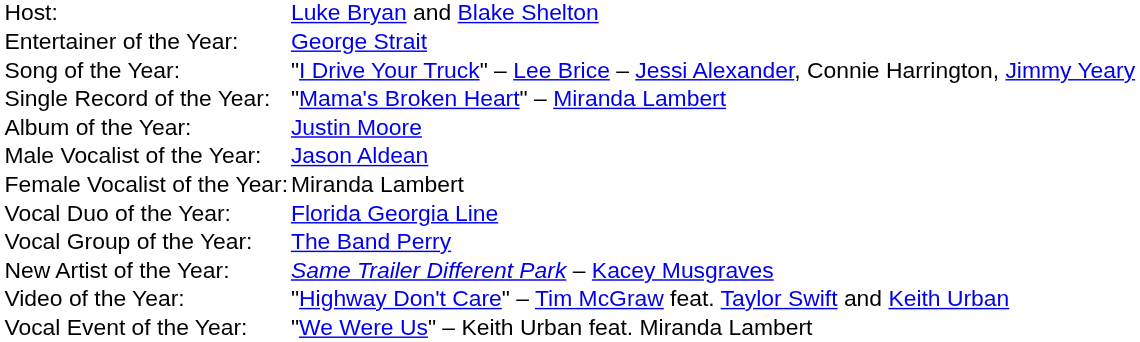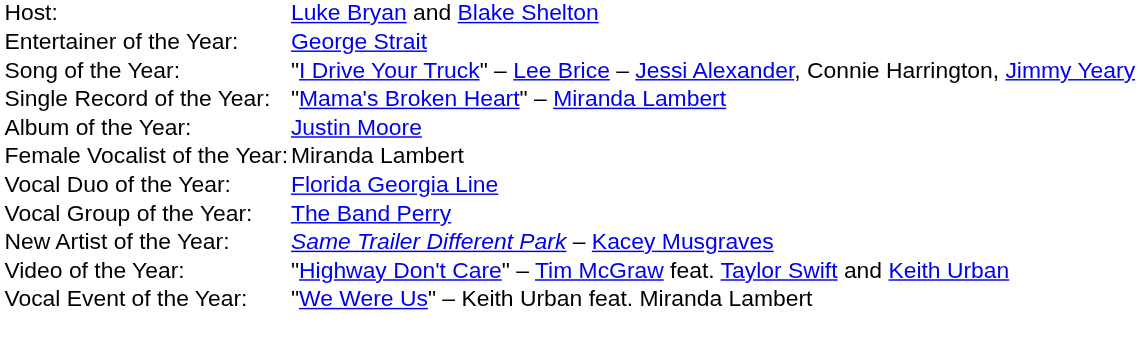 <table cellspacing="0" border="0" cellpadding="1">
 <tr>
 <td>Host:</td>
 <td><a href='#'>Luke Bryan</a> and <a href='#'>Blake Shelton</a></td>
 </tr>
 <tr>
 <td>Entertainer of the Year:</td>
 <td><a href='#'>George Strait</a></td>
 </tr>
 <tr>
 <td>Song of the Year:</td>
 <td>"<a href='#'>I Drive Your Truck</a>" – <a href='#'>Lee Brice</a> – <a href='#'>Jessi Alexander</a>, Connie Harrington, <a href='#'>Jimmy Yeary</a></td>
 </tr>
 <tr>
 <td>Single Record of the Year:</td>
 <td>"<a href='#'>Mama's Broken Heart</a>" – <a href='#'>Miranda Lambert</a></td>
 </tr>
 <tr>
 <td>Album of the Year:</td>
 <td><a href='#'>Justin Moore</a></td>
-</tr>
-<tr>
-<td>Male Vocalist of the Year:</td>
-<td><a href='#'>Jason Aldean</a></td>
 </tr>
 <tr>
 <td>Female Vocalist of the Year:</td>
 <td>Miranda Lambert</td>
 </tr>
 <tr>
 <td>Vocal Duo of the Year:</td>
 <td><a href='#'>Florida Georgia Line</a></td>
 </tr>
 <tr>
 <td>Vocal Group of the Year:</td>
 <td><a href='#'>The Band Perry</a></td>
 </tr>
 <tr>
 <td>New Artist of the Year:</td>
 <td><em><a href='#'>Same Trailer Different Park</a></em> – <a href='#'>Kacey Musgraves</a></td>
 </tr>
 <tr>
 <td>Video of the Year:</td>
 <td>"<a href='#'>Highway Don't Care</a>" – <a href='#'>Tim McGraw</a> feat. <a href='#'>Taylor Swift</a> and <a href='#'>Keith Urban</a></td>
 </tr>
 <tr>
 <td>Vocal Event of the Year:</td>
 <td>"<a href='#'>We Were Us</a>" – Keith Urban feat. Miranda Lambert</td>
 </tr>
 </table>
